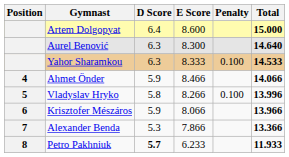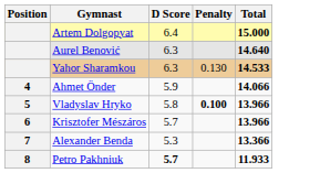 <table style="text-align:center;" class="wikitable sortable">
 <tr>
 <th>Position</th>
 <th>Gymnast</th>
 <th>D Score</th>
-<th>E Score</th>
 <th>Penalty</th>
 <th>Total</th>
 </tr>
 <tr style="background:#fffcaf;">
 <th scope="row" style="text-align:center"></th>
 <td style="text-align:left;"> <a href='#'>Artem Dolgopyat</a></td>
 <td>6.4</td>
-<td>8.600</td>
 <td></td>
 <td><strong>15.000</strong></td>
 </tr>
 <tr style="background:#e5e5e5;">
 <th scope="row" style="text-align:center"></th>
 <td style="text-align:left;"> <a href='#'>Aurel Benović</a></td>
 <td>6.3</td>
-<td>8.300</td>
 <td></td>
 <td><strong>14.640</strong></td>
 </tr>
 <tr style="background:#ec9;">
 <th scope="row" style="text-align:center"></th>
 <td style="text-align:left;"> <a href='#'>Yahor Sharamkou</a></td>
 <td>6.3</td>
-<td>8.333</td>
-<td>0.100</td>
+<td>0.130</td>
 <td><strong>14.533</strong></td>
 </tr>
 <tr>
 <th>4</th>
 <td style="text-align:left;"> <a href='#'>Ahmet Önder</a></td>
 <td>5.9</td>
-<td>8.466</td>
 <td></td>
 <td><strong>14.066</strong></td>
 </tr>
 <tr>
 <th>5</th>
 <td style="text-align:left;"> <a href='#'>Vladyslav Hryko</a></td>
 <td>5.8</td>
-<td>8.266</td>
-<td>0.100</td>
-<td><strong>13.996</strong></td>
+<td><strong>0.100</strong></td>
+<td><strong>13.966</strong></td>
 </tr>
 <tr>
 <th>6</th>
 <td style="text-align:left;"> <a href='#'>Krisztofer Mészáros</a></td>
-<td>5.9</td>
-<td>8.066</td>
+<td>5.7</td>
 <td></td>
 <td><strong>13.966</strong></td>
 </tr>
 <tr>
 <th>7</th>
 <td style="text-align:left;"> <a href='#'>Alexander Benda</a></td>
 <td>5.3</td>
-<td>7.866</td>
 <td></td>
 <td><strong>13.366</strong></td>
 </tr>
 <tr>
 <th>8</th>
 <td style="text-align:left;"> <a href='#'>Petro Pakhniuk</a></td>
 <td><strong>5.7</strong></td>
-<td>6.233</td>
 <td></td>
 <td><strong>11.933</strong></td>
 </tr>
 </table>
